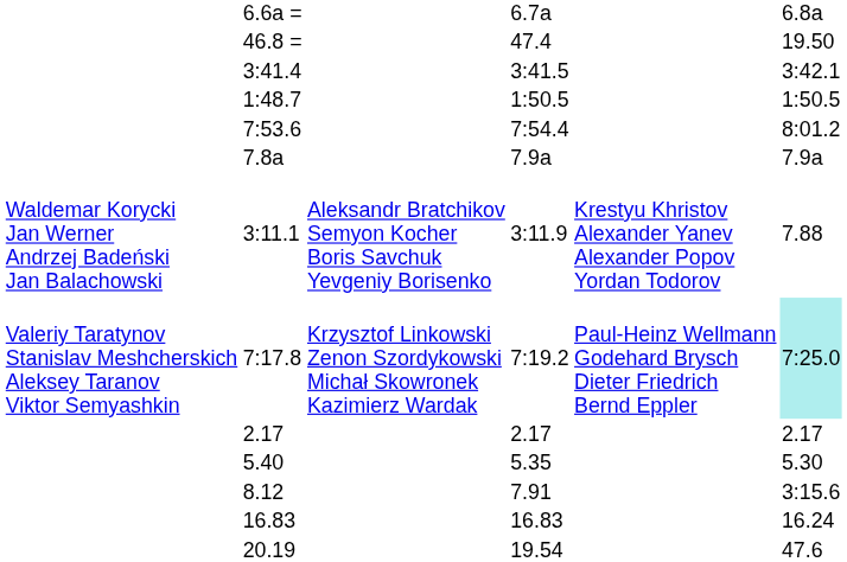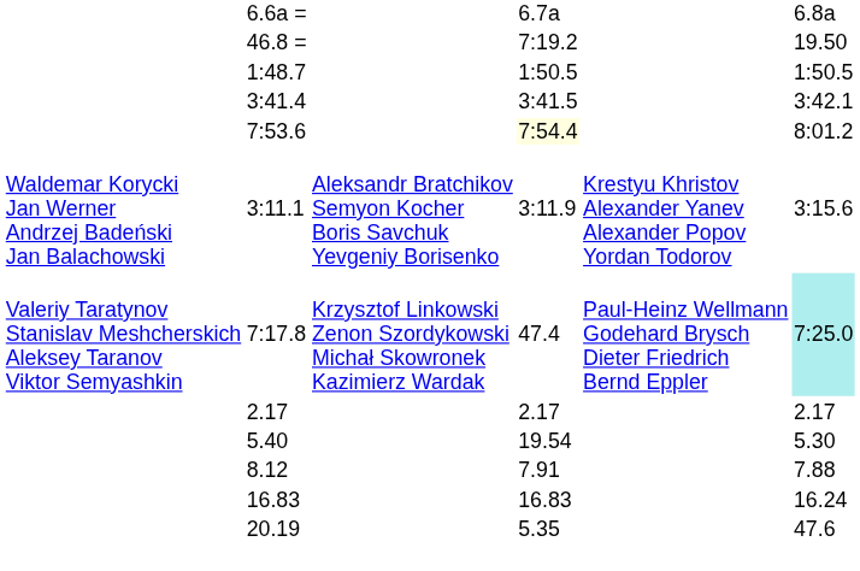 <table>
 <tr>
 <td></td>
 <td></td>
 <td>6.6a =</td>
 <td></td>
 <td>6.7a</td>
 <td></td>
 <td>6.8a</td>
 </tr>
 <tr>
 <td></td>
 <td></td>
 <td>46.8 =</td>
 <td></td>
-<td>47.4</td>
+<td>7:19.2</td>
 <td></td>
 <td>19.50</td>
+</tr>
+<tr>
+<td></td>
+<td></td>
+<td>1:48.7</td>
+<td></td>
+<td>1:50.5</td>
+<td></td>
+<td>1:50.5</td>
 </tr>
 <tr>
 <td></td>
 <td></td>
 <td>3:41.4 </td>
 <td></td>
 <td>3:41.5</td>
 <td></td>
 <td>3:42.1</td>
 </tr>
 <tr>
 <td></td>
 <td></td>
-<td>1:48.7</td>
-<td></td>
-<td>1:50.5</td>
-<td></td>
-<td>1:50.5</td>
-</tr>
-<tr>
-<td></td>
-<td></td>
 <td>7:53.6</td>
 <td></td>
-<td>7:54.4</td>
+<td style="background: lightyellow;">7:54.4</td>
 <td></td>
 <td>8:01.2</td>
-</tr>
-<tr>
-<td></td>
-<td></td>
-<td>7.8a</td>
-<td></td>
-<td>7.9a</td>
-<td></td>
-<td>7.9a</td>
 </tr>
 <tr>
 <td></td>
 <td><br><a href='#'>Waldemar Korycki</a><br><a href='#'>Jan Werner</a><br><a href='#'>Andrzej Badeński</a><br><a href='#'>Jan Balachowski</a></td>
 <td>3:11.1</td>
 <td><br><a href='#'>Aleksandr Bratchikov</a><br><a href='#'>Semyon Kocher</a><br><a href='#'>Boris Savchuk</a><br><a href='#'>Yevgeniy Borisenko</a></td>
 <td>3:11.9</td>
 <td><br><a href='#'>Krestyu Khristov</a><br><a href='#'>Alexander Yanev</a><br><a href='#'>Alexander Popov</a><br><a href='#'>Yordan Todorov</a></td>
-<td>7.88</td>
+<td>3:15.6</td>
 </tr>
 <tr>
 <td></td>
 <td><br><a href='#'>Valeriy Taratynov</a><br><a href='#'>Stanislav Meshcherskich</a><br><a href='#'>Aleksey Taranov</a><br><a href='#'>Viktor Semyashkin</a></td>
 <td>7:17.8</td>
 <td><br><a href='#'>Krzysztof Linkowski</a><br><a href='#'>Zenon Szordykowski</a><br><a href='#'>Michał Skowronek</a><br><a href='#'>Kazimierz Wardak</a></td>
-<td>7:19.2</td>
+<td>47.4</td>
 <td><br><a href='#'>Paul-Heinz Wellmann</a><br><a href='#'>Godehard Brysch</a><br><a href='#'>Dieter Friedrich</a><br><a href='#'>Bernd Eppler</a></td>
 <td style="background: paleturquoise;">7:25.0</td>
 </tr>
 <tr>
 <td></td>
 <td></td>
 <td>2.17</td>
 <td></td>
 <td>2.17</td>
 <td></td>
 <td>2.17</td>
 </tr>
 <tr>
 <td></td>
 <td></td>
 <td>5.40 </td>
 <td></td>
-<td>5.35</td>
+<td>19.54</td>
 <td></td>
 <td>5.30</td>
 </tr>
 <tr>
 <td></td>
 <td></td>
 <td>8.12</td>
 <td></td>
 <td>7.91</td>
 <td></td>
-<td>3:15.6</td>
+<td>7.88</td>
 </tr>
 <tr>
 <td></td>
 <td></td>
 <td>16.83</td>
 <td></td>
 <td>16.83</td>
 <td></td>
 <td>16.24</td>
 </tr>
 <tr>
 <td></td>
 <td></td>
 <td>20.19</td>
 <td></td>
-<td>19.54</td>
+<td>5.35</td>
 <td></td>
 <td>47.6</td>
 </tr>
 </table>
